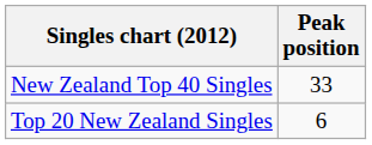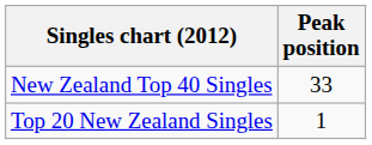 <table class="wikitable">
 <tr>
 <th align="left">Singles chart (2012)</th>
 <th align="left">Peak<br>position</th>
 </tr>
 <tr>
 <td 1align="left"><a href='#'>New Zealand Top 40 Singles</a></td>
 <td style="text-align:center;">33</td>
 </tr>
 <tr>
 <td align="left"><a href='#'>Top 20 New Zealand Singles</a></td>
-<td style="text-align:center;">6</td>
+<td style="text-align:center;">1</td>
 </tr>
 </table>
